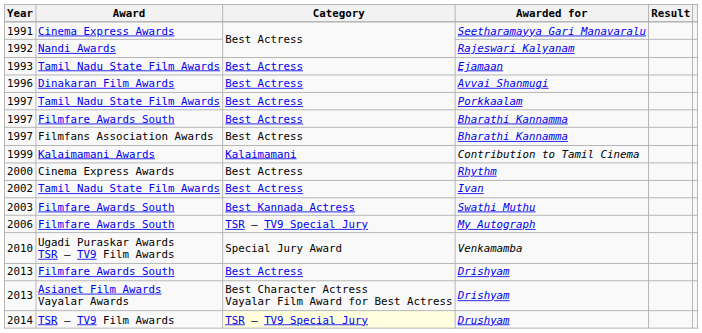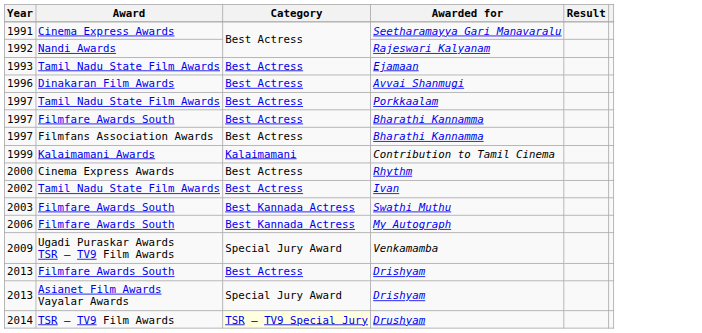 <table class="wikitable sortable">
 <tr>
 <th>Year</th>
 <th>Award</th>
 <th>Category</th>
 <th>Awarded for</th>
 <th>Result</th>
 <th></th>
 </tr>
 <tr>
 </tr>
 <tr>
 <td>1991</td>
 <td><a href='#'>Cinema Express Awards</a></td>
 <td rowspan="2">Best Actress</td>
 <td><em><a href='#'>Seetharamayya Gari Manavaralu</a></em></td>
 <td></td>
 <td></td>
 </tr>
 <tr>
 <td>1992</td>
 <td><a href='#'>Nandi Awards</a></td>
 <td><em><a href='#'>Rajeswari Kalyanam</a></em></td>
 <td></td>
 <td></td>
 </tr>
 <tr>
 <td>1993</td>
 <td><a href='#'>Tamil Nadu State Film Awards</a></td>
 <td><a href='#'>Best Actress</a></td>
 <td><em><a href='#'>Ejamaan</a></em></td>
 <td></td>
 <td></td>
 </tr>
 <tr>
 <td>1996</td>
 <td><a href='#'>Dinakaran Film Awards</a></td>
 <td><a href='#'>Best Actress</a></td>
 <td><em><a href='#'>Avvai Shanmugi</a></em></td>
 <td></td>
 <td></td>
 </tr>
 <tr>
 <td>1997</td>
 <td><a href='#'>Tamil Nadu State Film Awards</a></td>
 <td><a href='#'>Best Actress</a></td>
 <td><em><a href='#'>Porkkaalam</a></em></td>
 <td></td>
 <td></td>
 </tr>
 <tr>
 <td>1997</td>
 <td><a href='#'>Filmfare Awards South</a></td>
 <td><a href='#'>Best Actress</a></td>
 <td><em><a href='#'>Bharathi Kannamma</a></em></td>
 <td></td>
 <td></td>
 </tr>
 <tr>
 <td>1997</td>
 <td>Filmfans Association Awards</td>
 <td>Best Actress</td>
 <td><em><a href='#'>Bharathi Kannamma</a></em></td>
 <td></td>
 <td></td>
 </tr>
 <tr>
 <td>1999</td>
 <td><a href='#'>Kalaimamani Awards</a></td>
 <td><a href='#'>Kalaimamani</a></td>
 <td><em>Contribution to Tamil Cinema</em></td>
 <td></td>
 <td></td>
 </tr>
 <tr>
 <td>2000</td>
 <td>Cinema Express Awards</td>
 <td>Best Actress</td>
 <td><em><a href='#'>Rhythm</a></em></td>
 <td></td>
 <td></td>
 </tr>
 <tr>
 <td>2002</td>
 <td><a href='#'>Tamil Nadu State Film Awards</a></td>
 <td><a href='#'>Best Actress</a></td>
 <td><em><a href='#'>Ivan</a></em></td>
 <td></td>
 <td></td>
 </tr>
 <tr>
 <td>2003</td>
 <td><a href='#'>Filmfare Awards South</a></td>
 <td><a href='#'>Best Kannada Actress</a></td>
 <td><em><a href='#'>Swathi Muthu</a></em></td>
 <td></td>
 <td></td>
 </tr>
 <tr>
 <td>2006</td>
 <td><a href='#'>Filmfare Awards South</a></td>
-<td><a href='#'>TSR</a> – <a href='#'>TV9 Special Jury</a></td>
+<td><a href='#'>Best Kannada Actress</a></td>
 <td><em><a href='#'>My Autograph</a></em></td>
 <td></td>
 <td></td>
 </tr>
 <tr>
-<td>2010</td>
+<td>2009</td>
 <td>Ugadi Puraskar Awards<br><a href='#'>TSR</a> – <a href='#'>TV9</a> Film Awards</td>
 <td>Special Jury Award</td>
 <td><em>Venkamamba</em></td>
 <td></td>
 <td></td>
 </tr>
 <tr>
 <td>2013</td>
 <td><a href='#'>Filmfare Awards South</a></td>
 <td><a href='#'>Best Actress</a></td>
 <td><em><a href='#'>Drishyam</a></em></td>
 <td></td>
 <td></td>
 </tr>
 <tr>
 <td>2013</td>
 <td><a href='#'>Asianet Film Awards</a><br>Vayalar Awards</td>
-<td>Best Character Actress<br>Vayalar Film Award for Best Actress</td>
+<td>Special Jury Award</td>
 <td><em><a href='#'>Drishyam</a></em></td>
 <td></td>
 <td></td>
 </tr>
 <tr>
 <td>2014</td>
 <td><a href='#'>TSR</a> – <a href='#'>TV9</a> Film Awards</td>
 <td style="background: lightyellow;"><a href='#'>TSR</a> – <a href='#'>TV9 Special Jury</a></td>
 <td><em><a href='#'>Drushyam</a></em></td>
 <td></td>
 <td></td>
 </tr>
 </table>
